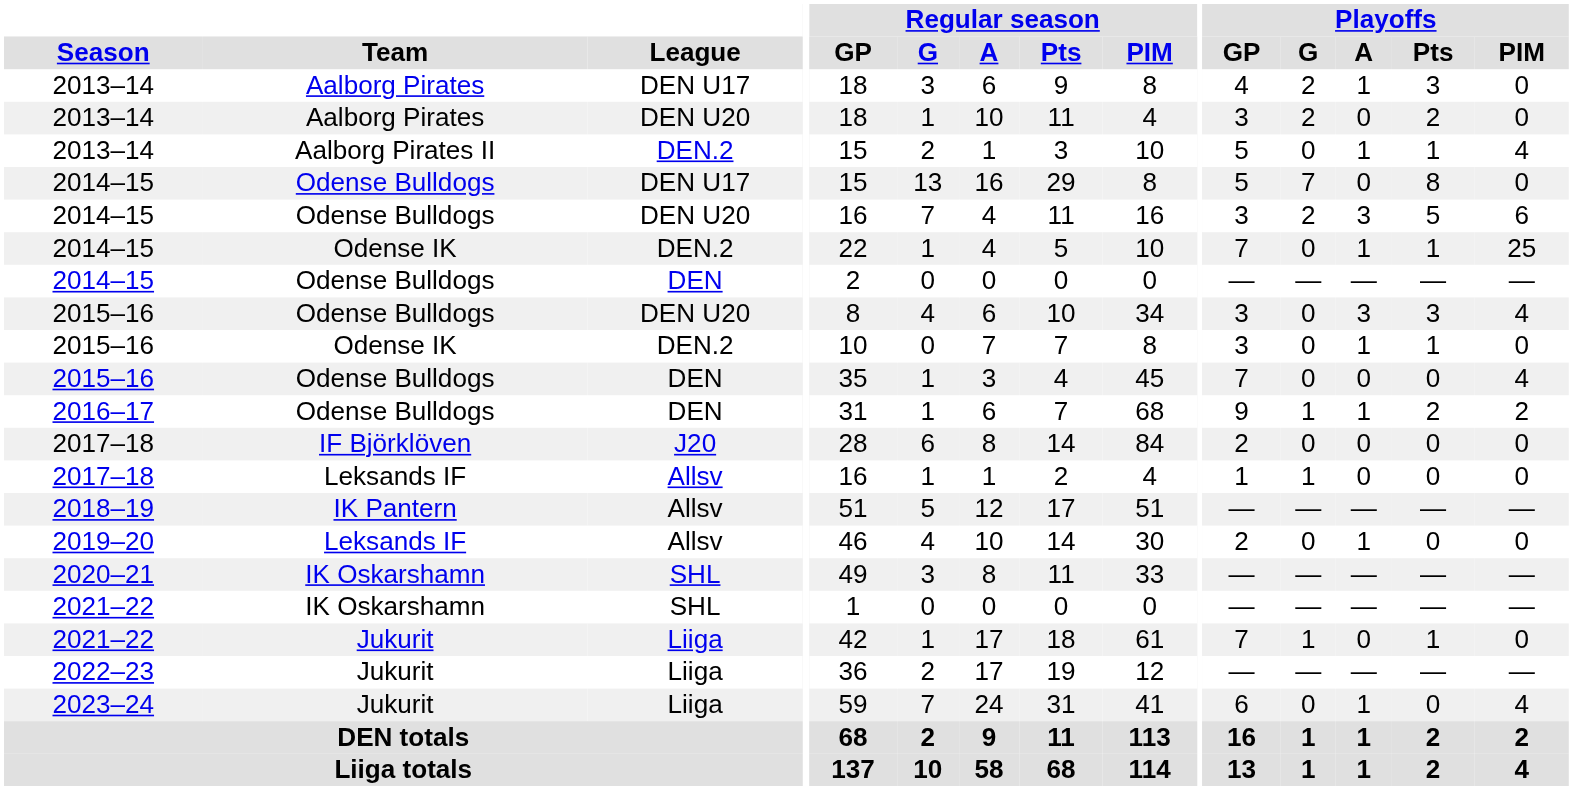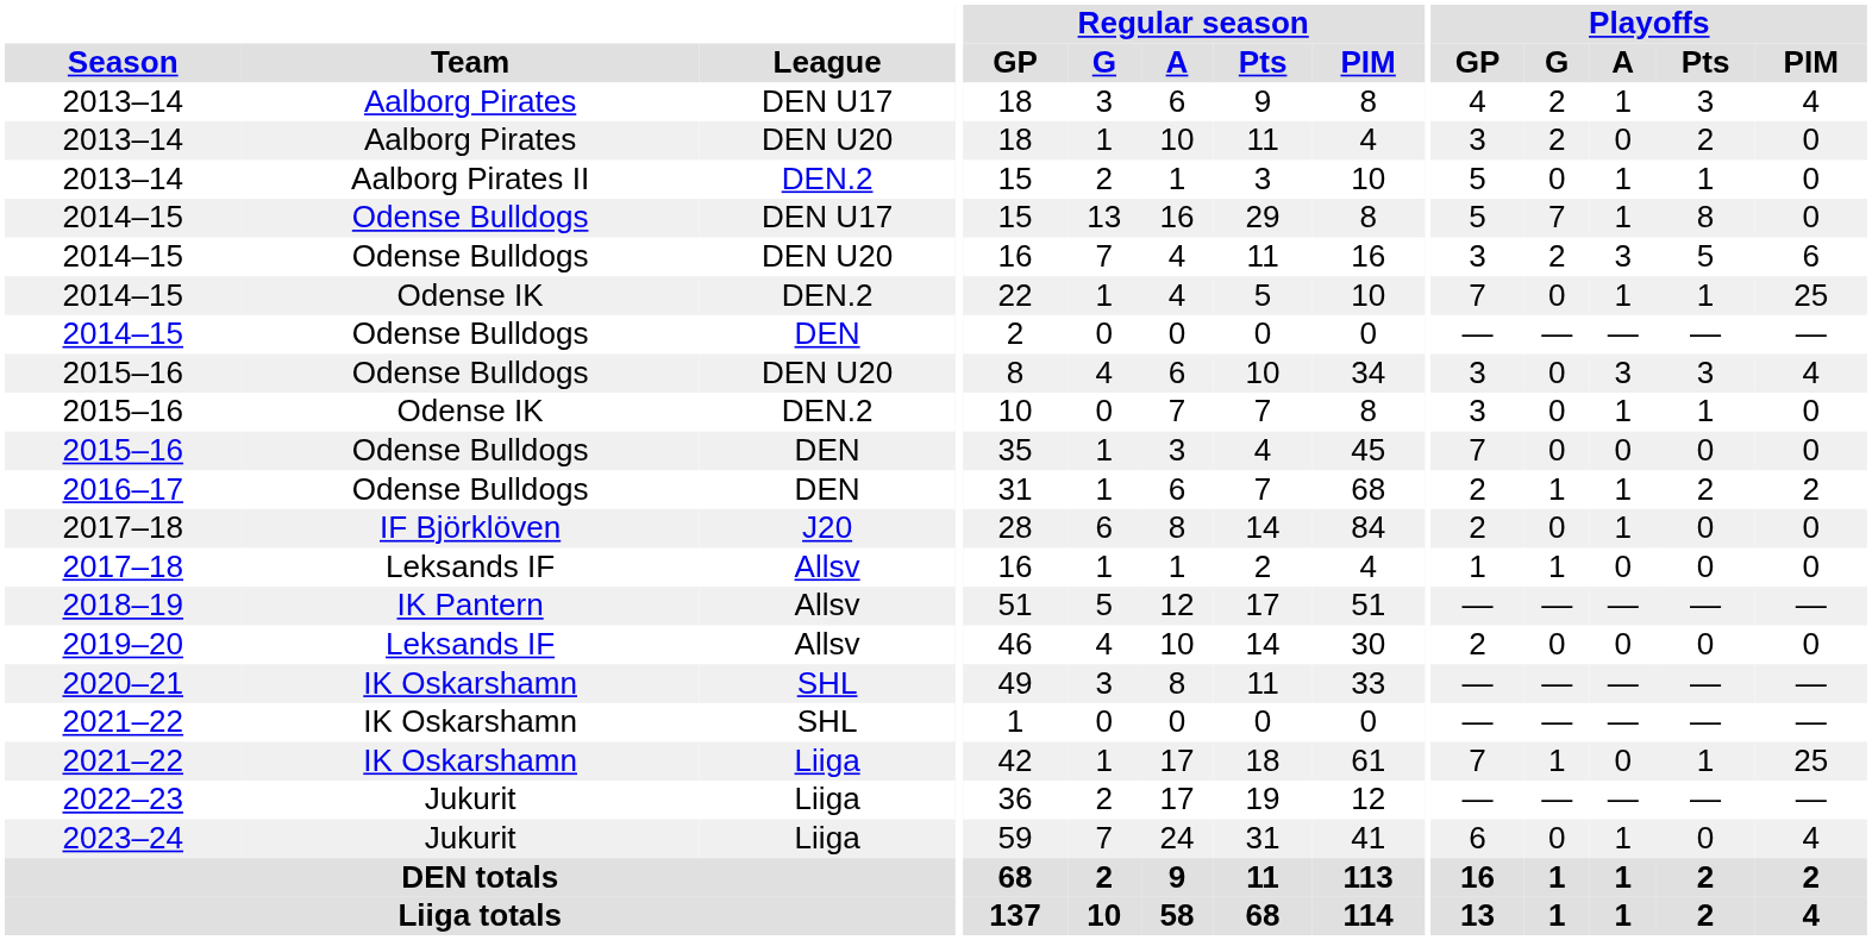 <table border="0" cellpadding="1" cellspacing="0" style="text-align:center; width:60em">
 <tr bgcolor="#e0e0e0">
 <th colspan="3" bgcolor="#ffffff"></th>
 <th rowspan="99" bgcolor="#ffffff"></th>
 <th colspan="5"><a href='#'>Regular season</a></th>
 <th rowspan="99" bgcolor="#ffffff"></th>
 <th colspan="5"><a href='#'>Playoffs</a></th>
 </tr>
 <tr bgcolor="#e0e0e0">
 <th><a href='#'>Season</a></th>
 <th>Team</th>
 <th>League</th>
 <th>GP</th>
 <th><a href='#'>G</a></th>
 <th><a href='#'>A</a></th>
 <th><a href='#'>Pts</a></th>
 <th><a href='#'>PIM</a></th>
 <th>GP</th>
 <th>G</th>
 <th>A</th>
 <th>Pts</th>
 <th>PIM</th>
 </tr>
 <tr>
 <td>2013–14</td>
 <td><a href='#'>Aalborg Pirates</a></td>
 <td>DEN U17</td>
 <td>18</td>
 <td>3</td>
 <td>6</td>
 <td>9</td>
 <td>8</td>
 <td>4</td>
 <td>2</td>
 <td>1</td>
 <td>3</td>
-<td>0</td>
+<td>4</td>
 </tr>
 <tr bgcolor="#f0f0f0">
 <td>2013–14</td>
 <td>Aalborg Pirates</td>
 <td>DEN U20</td>
 <td>18</td>
 <td>1</td>
 <td>10</td>
 <td>11</td>
 <td>4</td>
 <td>3</td>
 <td>2</td>
 <td>0</td>
 <td>2</td>
 <td>0</td>
 </tr>
 <tr>
 <td>2013–14</td>
 <td>Aalborg Pirates II</td>
 <td><a href='#'>DEN.2</a></td>
 <td>15</td>
 <td>2</td>
 <td>1</td>
 <td>3</td>
 <td>10</td>
 <td>5</td>
 <td>0</td>
 <td>1</td>
 <td>1</td>
-<td>4</td>
+<td>0</td>
 </tr>
 <tr bgcolor="#f0f0f0">
 <td>2014–15</td>
 <td><a href='#'>Odense Bulldogs</a></td>
 <td>DEN U17</td>
 <td>15</td>
 <td>13</td>
 <td>16</td>
 <td>29</td>
 <td>8</td>
 <td>5</td>
 <td>7</td>
-<td>0</td>
+<td>1</td>
 <td>8</td>
 <td>0</td>
 </tr>
 <tr>
 <td>2014–15</td>
 <td>Odense Bulldogs</td>
 <td>DEN U20</td>
 <td>16</td>
 <td>7</td>
 <td>4</td>
 <td>11</td>
 <td>16</td>
 <td>3</td>
 <td>2</td>
 <td>3</td>
 <td>5</td>
 <td>6</td>
 </tr>
 <tr bgcolor="#f0f0f0">
 <td>2014–15</td>
 <td>Odense IK</td>
 <td>DEN.2</td>
 <td>22</td>
 <td>1</td>
 <td>4</td>
 <td>5</td>
 <td>10</td>
 <td>7</td>
 <td>0</td>
 <td>1</td>
 <td>1</td>
 <td>25</td>
 </tr>
 <tr>
 <td><a href='#'>2014–15</a></td>
 <td>Odense Bulldogs</td>
 <td><a href='#'>DEN</a></td>
 <td>2</td>
 <td>0</td>
 <td>0</td>
 <td>0</td>
 <td>0</td>
 <td>—</td>
 <td>—</td>
 <td>—</td>
 <td>—</td>
 <td>—</td>
 </tr>
 <tr bgcolor="#f0f0f0">
 <td>2015–16</td>
 <td>Odense Bulldogs</td>
 <td>DEN U20</td>
 <td>8</td>
 <td>4</td>
 <td>6</td>
 <td>10</td>
 <td>34</td>
 <td>3</td>
 <td>0</td>
 <td>3</td>
 <td>3</td>
 <td>4</td>
 </tr>
 <tr>
 <td>2015–16</td>
 <td>Odense IK</td>
 <td>DEN.2</td>
 <td>10</td>
 <td>0</td>
 <td>7</td>
 <td>7</td>
 <td>8</td>
 <td>3</td>
 <td>0</td>
 <td>1</td>
 <td>1</td>
 <td>0</td>
 </tr>
 <tr bgcolor="#f0f0f0">
 <td><a href='#'>2015–16</a></td>
 <td>Odense Bulldogs</td>
 <td>DEN</td>
 <td>35</td>
 <td>1</td>
 <td>3</td>
 <td>4</td>
 <td>45</td>
 <td>7</td>
 <td>0</td>
 <td>0</td>
 <td>0</td>
-<td>4</td>
+<td>0</td>
 </tr>
 <tr>
 <td><a href='#'>2016–17</a></td>
 <td>Odense Bulldogs</td>
 <td>DEN</td>
 <td>31</td>
 <td>1</td>
 <td>6</td>
 <td>7</td>
 <td>68</td>
-<td>9</td>
+<td>2</td>
 <td>1</td>
 <td>1</td>
 <td>2</td>
 <td>2</td>
 </tr>
 <tr bgcolor="#f0f0f0">
 <td>2017–18</td>
 <td><a href='#'>IF Björklöven</a></td>
 <td><a href='#'>J20</a></td>
 <td>28</td>
 <td>6</td>
 <td>8</td>
 <td>14</td>
 <td>84</td>
 <td>2</td>
 <td>0</td>
-<td>0</td>
+<td>1</td>
 <td>0</td>
 <td>0</td>
 </tr>
 <tr>
 <td><a href='#'>2017–18</a></td>
 <td>Leksands IF</td>
 <td><a href='#'>Allsv</a></td>
 <td>16</td>
 <td>1</td>
 <td>1</td>
 <td>2</td>
 <td>4</td>
 <td>1</td>
 <td>1</td>
 <td>0</td>
 <td>0</td>
 <td>0</td>
 </tr>
 <tr bgcolor="#f0f0f0">
 <td><a href='#'>2018–19</a></td>
 <td><a href='#'>IK Pantern</a></td>
 <td>Allsv</td>
 <td>51</td>
 <td>5</td>
 <td>12</td>
 <td>17</td>
 <td>51</td>
 <td>—</td>
 <td>—</td>
 <td>—</td>
 <td>—</td>
 <td>—</td>
 </tr>
 <tr>
 <td><a href='#'>2019–20</a></td>
 <td><a href='#'>Leksands IF</a></td>
 <td>Allsv</td>
 <td>46</td>
 <td>4</td>
 <td>10</td>
 <td>14</td>
 <td>30</td>
 <td>2</td>
 <td>0</td>
-<td>1</td>
+<td>0</td>
 <td>0</td>
 <td>0</td>
 </tr>
 <tr bgcolor="#f0f0f0">
 <td><a href='#'>2020–21</a></td>
 <td><a href='#'>IK Oskarshamn</a></td>
 <td><a href='#'>SHL</a></td>
 <td>49</td>
 <td>3</td>
 <td>8</td>
 <td>11</td>
 <td>33</td>
 <td>—</td>
 <td>—</td>
 <td>—</td>
 <td>—</td>
 <td>—</td>
 </tr>
 <tr>
 <td><a href='#'>2021–22</a></td>
 <td>IK Oskarshamn</td>
 <td>SHL</td>
 <td>1</td>
 <td>0</td>
 <td>0</td>
 <td>0</td>
 <td>0</td>
 <td>—</td>
 <td>—</td>
 <td>—</td>
 <td>—</td>
 <td>—</td>
 </tr>
 <tr bgcolor="#f0f0f0">
 <td><a href='#'>2021–22</a></td>
-<td><a href='#'>Jukurit</a></td>
+<td><a href='#'>IK Oskarshamn</a></td>
 <td><a href='#'>Liiga</a></td>
 <td>42</td>
 <td>1</td>
 <td>17</td>
 <td>18</td>
 <td>61</td>
 <td>7</td>
 <td>1</td>
 <td>0</td>
 <td>1</td>
-<td>0</td>
+<td>25</td>
 </tr>
 <tr>
 <td><a href='#'>2022–23</a></td>
 <td>Jukurit</td>
 <td>Liiga</td>
 <td>36</td>
 <td>2</td>
 <td>17</td>
 <td>19</td>
 <td>12</td>
 <td>—</td>
 <td>—</td>
 <td>—</td>
 <td>—</td>
 <td>—</td>
 </tr>
 <tr bgcolor="#f0f0f0">
 <td><a href='#'>2023–24</a></td>
 <td>Jukurit</td>
 <td>Liiga</td>
 <td>59</td>
 <td>7</td>
 <td>24</td>
 <td>31</td>
 <td>41</td>
 <td>6</td>
 <td>0</td>
 <td>1</td>
 <td>0</td>
 <td>4</td>
 </tr>
 <tr bgcolor="#e0e0e0">
 <th colspan="3">DEN totals</th>
 <th>68</th>
 <th>2</th>
 <th>9</th>
 <th>11</th>
 <th>113</th>
 <th>16</th>
 <th>1</th>
 <th>1</th>
 <th>2</th>
 <th>2</th>
 </tr>
 <tr bgcolor="#e0e0e0">
 <th colspan="3">Liiga totals</th>
 <th>137</th>
 <th>10</th>
 <th>58</th>
 <th>68</th>
 <th>114</th>
 <th>13</th>
 <th>1</th>
 <th>1</th>
 <th>2</th>
 <th>4</th>
 </tr>
 </table>
